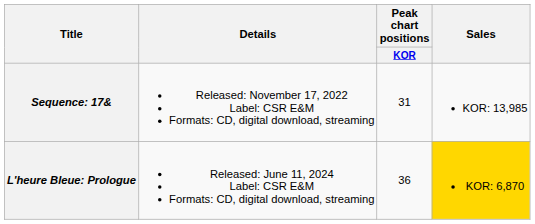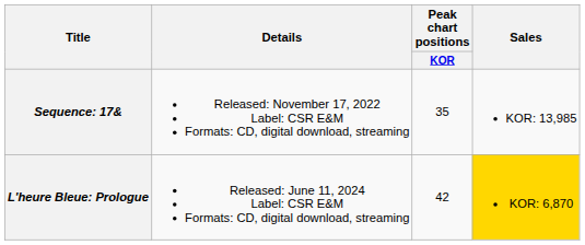 <table class="wikitable plainrowheaders" style="text-align:center">
 <tr>
 <th scope="col" rowspan="2">Title</th>
 <th scope="col" rowspan="2">Details</th>
 <th scope="col">Peak chart<br>positions</th>
 <th scope="col" rowspan="2">Sales</th>
 </tr>
 <tr>
 <th scope="col" style="font-size:90%; width:2.5em"><a href='#'>KOR</a><br></th>
 </tr>
 <tr>
 <th scope="row"><em>Sequence: 17&</em></th>
 <td><br><ul><li>Released: November 17, 2022</li><li>Label: CSR E&M</li><li>Formats: CD, digital download, streaming</li></ul></td>
-<td>31</td>
+<td>35</td>
 <td><br><ul><li>KOR: 13,985</li></ul></td>
 </tr>
 <tr>
 <th scope="row"><em>L'heure Bleue: Prologue</em></th>
 <td><br><ul><li>Released: June 11, 2024</li><li>Label: CSR E&M</li><li>Formats: CD, digital download, streaming</li></ul></td>
-<td>36</td>
+<td>42</td>
 <td style="background: gold;"><br><ul><li>KOR: 6,870</li></ul></td>
 </tr>
 </table>
